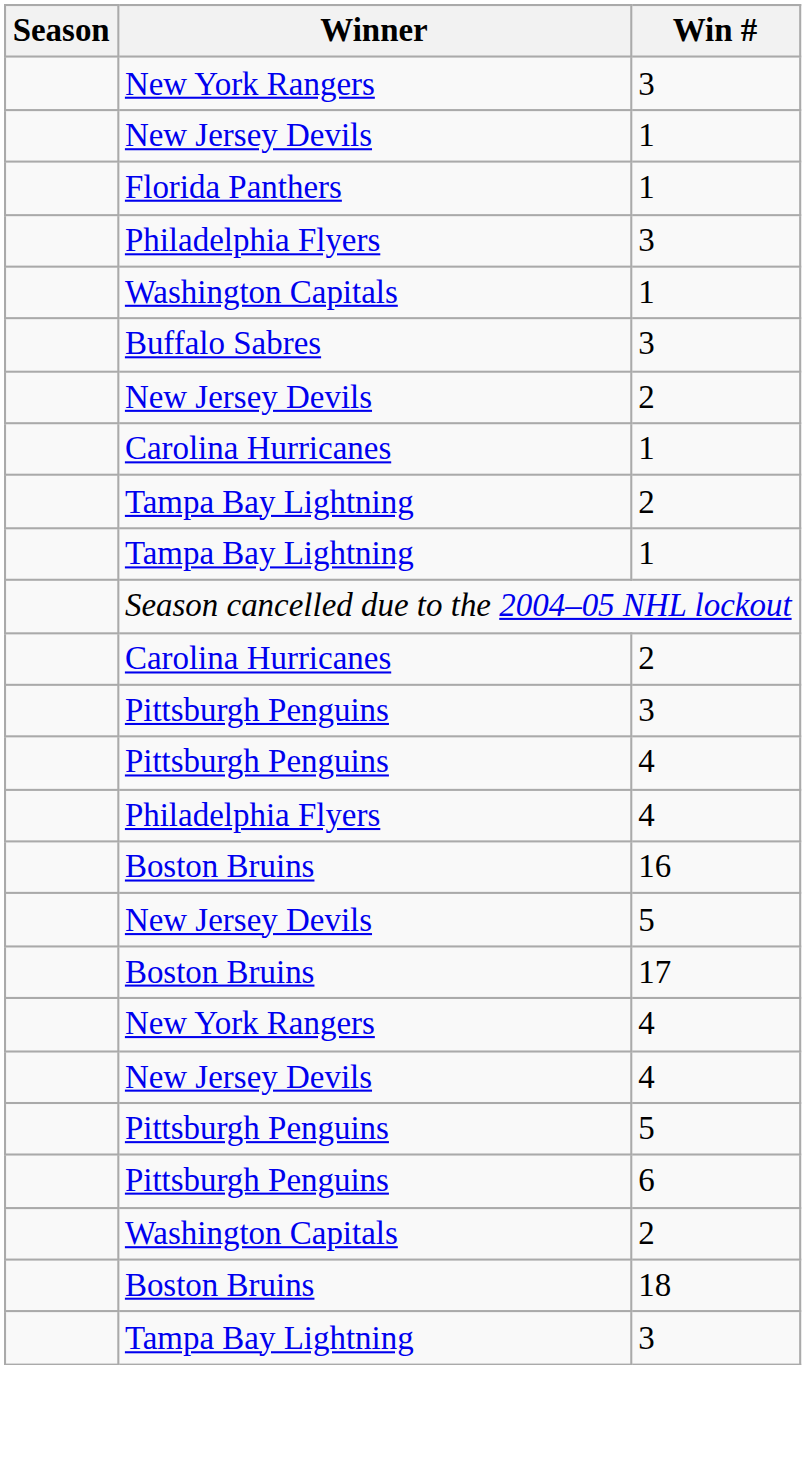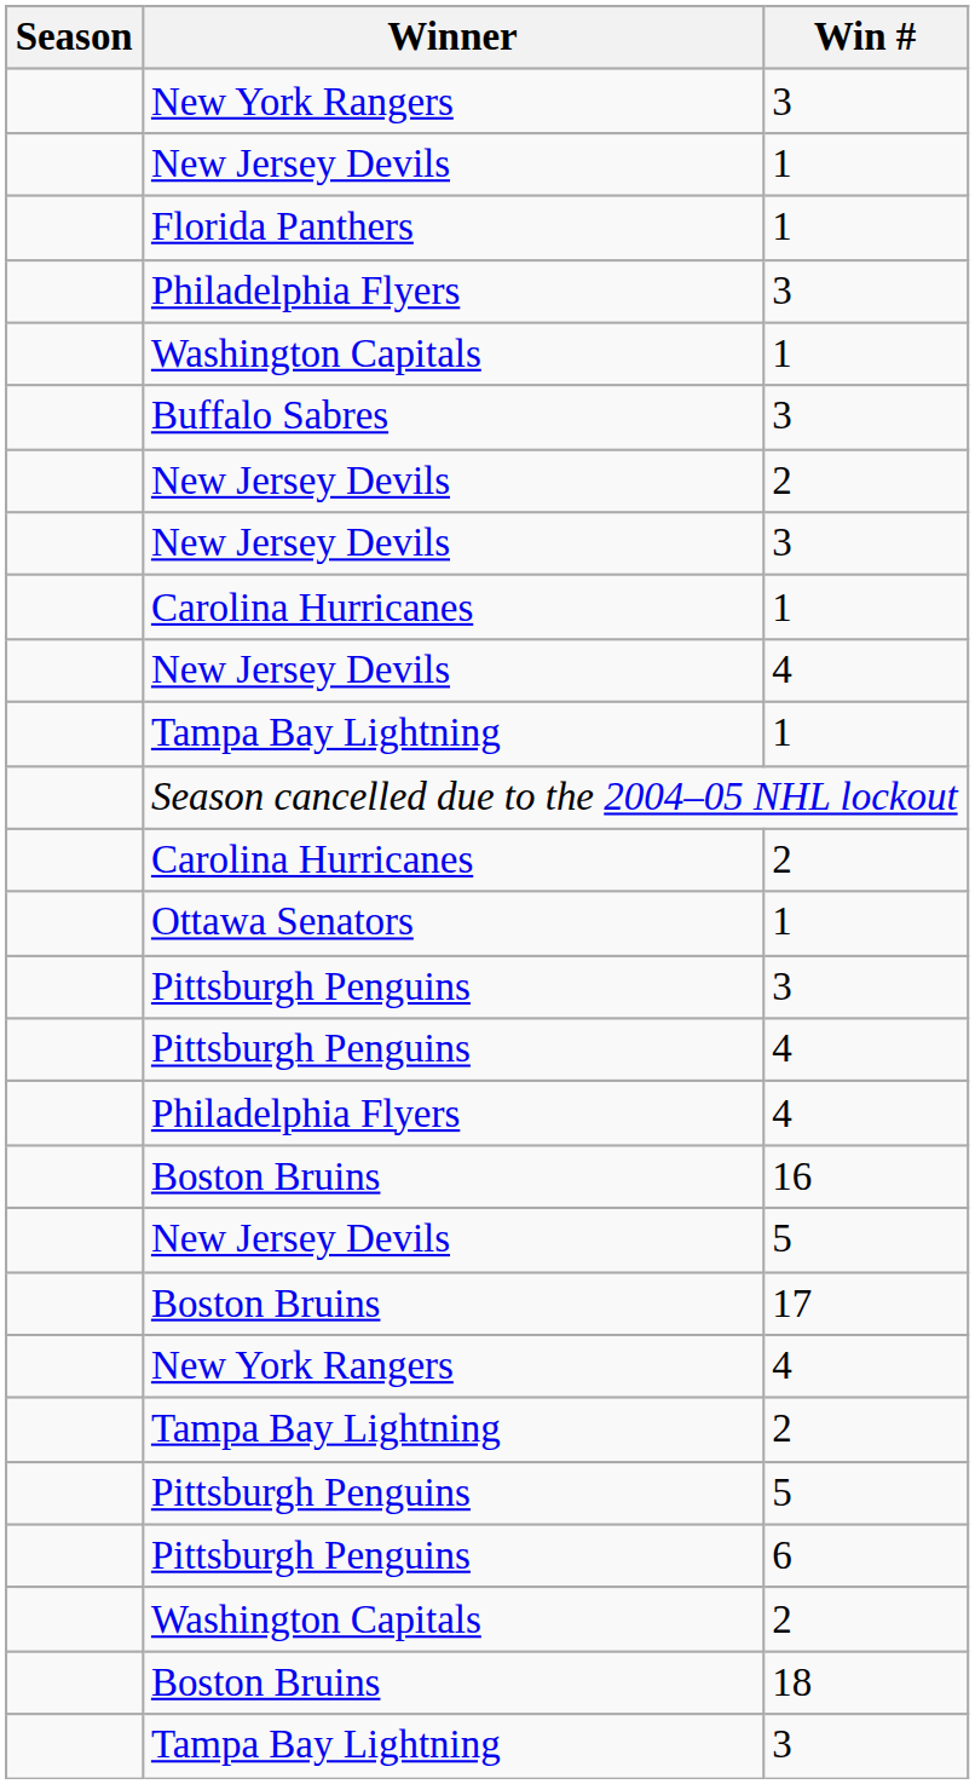 <table class="wikitable">
 <tr>
 <th>Season</th>
 <th>Winner</th>
 <th>Win #</th>
 </tr>
 <tr>
 <td></td>
 <td><a href='#'>New York Rangers</a> </td>
 <td>3</td>
 </tr>
 <tr>
 <td></td>
 <td><a href='#'>New Jersey Devils</a> </td>
 <td>1</td>
 </tr>
 <tr>
 <td></td>
 <td><a href='#'>Florida Panthers</a></td>
 <td>1</td>
 </tr>
 <tr>
 <td></td>
 <td><a href='#'>Philadelphia Flyers</a></td>
 <td>3</td>
 </tr>
 <tr>
 <td></td>
 <td><a href='#'>Washington Capitals</a></td>
 <td>1</td>
 </tr>
 <tr>
 <td></td>
 <td><a href='#'>Buffalo Sabres</a></td>
 <td>3</td>
 </tr>
 <tr>
 <td></td>
 <td><a href='#'>New Jersey Devils</a> </td>
 <td>2</td>
 </tr>
 <tr>
 <td></td>
+<td><a href='#'>New Jersey Devils</a></td>
+<td>3</td>
+</tr>
+<tr>
+<td></td>
 <td><a href='#'>Carolina Hurricanes</a></td>
 <td>1</td>
 </tr>
 <tr>
 <td></td>
-<td><a href='#'>Tampa Bay Lightning</a></td>
-<td>2</td>
+<td><a href='#'>New Jersey Devils</a> </td>
+<td>4</td>
 </tr>
 <tr>
 <td></td>
 <td><a href='#'>Tampa Bay Lightning</a> </td>
 <td>1</td>
 </tr>
 <tr>
 <td></td>
 <td colspan=2 align="center"><em>Season cancelled due to the <a href='#'>2004–05 NHL lockout</a></em></td>
 </tr>
 <tr>
 <td></td>
 <td><a href='#'>Carolina Hurricanes</a> </td>
 <td>2</td>
+</tr>
+<tr>
+<td></td>
+<td><a href='#'>Ottawa Senators</a></td>
+<td>1</td>
 </tr>
 <tr>
 <td></td>
 <td><a href='#'>Pittsburgh Penguins</a></td>
 <td>3</td>
 </tr>
 <tr>
 <td></td>
 <td><a href='#'>Pittsburgh Penguins</a> </td>
 <td>4</td>
 </tr>
 <tr>
 <td></td>
 <td><a href='#'>Philadelphia Flyers</a></td>
 <td>4</td>
 </tr>
 <tr>
 <td></td>
 <td><a href='#'>Boston Bruins</a> </td>
 <td>16</td>
 </tr>
 <tr>
 <td></td>
 <td><a href='#'>New Jersey Devils</a></td>
 <td>5</td>
 </tr>
 <tr>
 <td></td>
 <td><a href='#'>Boston Bruins</a></td>
 <td>17</td>
 </tr>
 <tr>
 <td></td>
 <td><a href='#'>New York Rangers</a></td>
 <td>4</td>
 </tr>
 <tr>
 <td></td>
-<td><a href='#'>New Jersey Devils</a> </td>
-<td>4</td>
+<td><a href='#'>Tampa Bay Lightning</a></td>
+<td>2</td>
 </tr>
 <tr>
 <td></td>
 <td><a href='#'>Pittsburgh Penguins</a> </td>
 <td>5</td>
 </tr>
 <tr>
 <td></td>
 <td><a href='#'>Pittsburgh Penguins</a> </td>
 <td>6</td>
 </tr>
 <tr>
 <td></td>
 <td><a href='#'>Washington Capitals</a> </td>
 <td>2</td>
 </tr>
 <tr>
 <td></td>
 <td><a href='#'>Boston Bruins</a></td>
 <td>18</td>
 </tr>
 <tr>
 <td></td>
 <td><a href='#'>Tampa Bay Lightning</a> </td>
 <td>3</td>
 </tr>
 </table>
